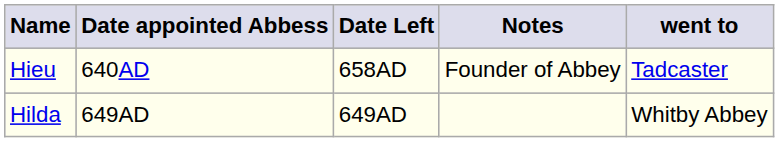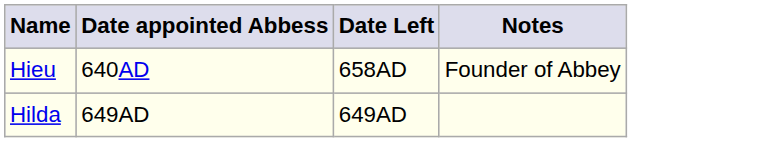 <table class="sortable wikitable" style="font-size:90%; border:0; text-align:left; line-height:150%;">
 <tr align=left>
 <th style="background:#ddddec">Name</th>
 <th style="background:#ddddec">Date appointed Abbess</th>
 <th style="background:#ddddec">Date Left</th>
 <th style="background:#ddddec">Notes</th>
-<th style="background:#ddddec">went to</th>
 </tr>
 <tr style="vertical-align:top; background:#ffffec;">
 <td><a href='#'>Hieu</a></td>
 <td>640<a href='#'>AD</a></td>
 <td>658AD</td>
 <td>Founder of Abbey</td>
-<td><a href='#'>Tadcaster</a></td>
 </tr>
 <tr style="vertical-align:top; background:#ffffec;">
 <td><a href='#'>Hilda</a></td>
 <td>649AD</td>
 <td>649AD</td>
 <td></td>
-<td>Whitby Abbey</td>
 </tr>
 </table>
